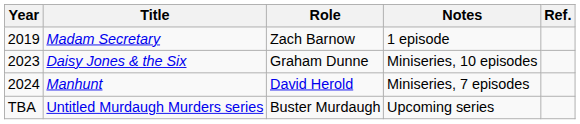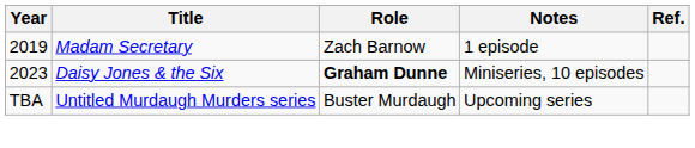 <table class="wikitable sortable">
 <tr>
 <th>Year</th>
 <th>Title</th>
 <th>Role</th>
 <th class="unsortable">Notes</th>
 <th>Ref.</th>
 </tr>
 <tr>
 <td>2019</td>
 <td><em><a href='#'>Madam Secretary</a></em></td>
 <td>Zach Barnow</td>
 <td>1 episode</td>
 <td></td>
 </tr>
 <tr>
 <td>2023</td>
 <td><em><a href='#'>Daisy Jones & the Six</a></em></td>
-<td>Graham Dunne</td>
+<td><strong>Graham Dunne</strong></td>
 <td>Miniseries, 10 episodes</td>
-<td></td>
-</tr>
-<tr>
-<td>2024</td>
-<td><em><a href='#'>Manhunt</a></em></td>
-<td><a href='#'>David Herold</a></td>
-<td>Miniseries, 7 episodes</td>
 <td></td>
 </tr>
 <tr>
 <td>TBA</td>
 <td><a href='#'>Untitled Murdaugh Murders series</a></td>
 <td>Buster Murdaugh</td>
 <td>Upcoming series</td>
 <td></td>
 </tr>
 </table>
